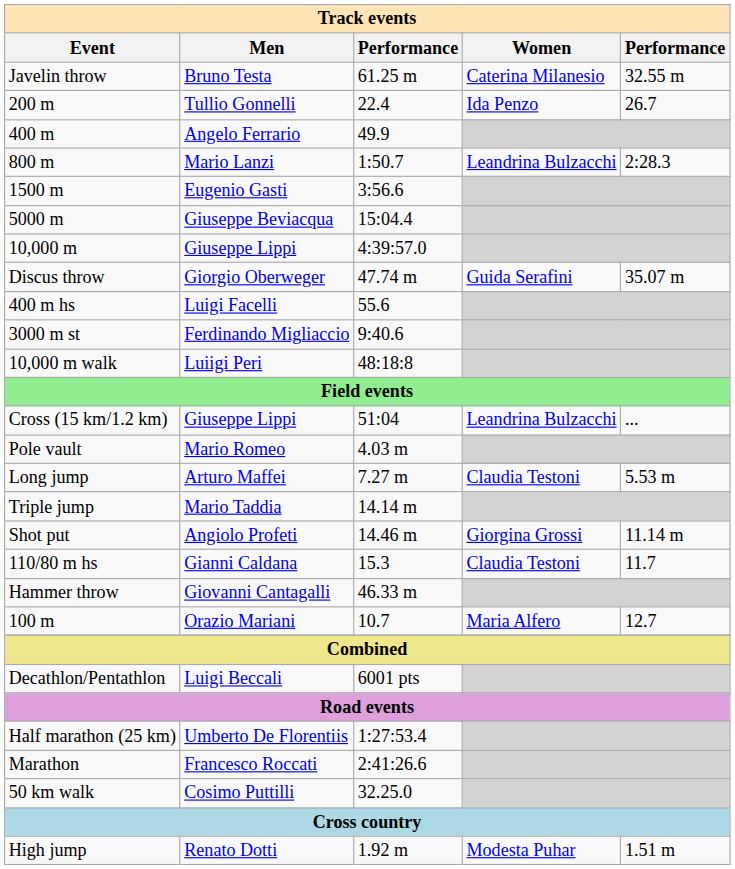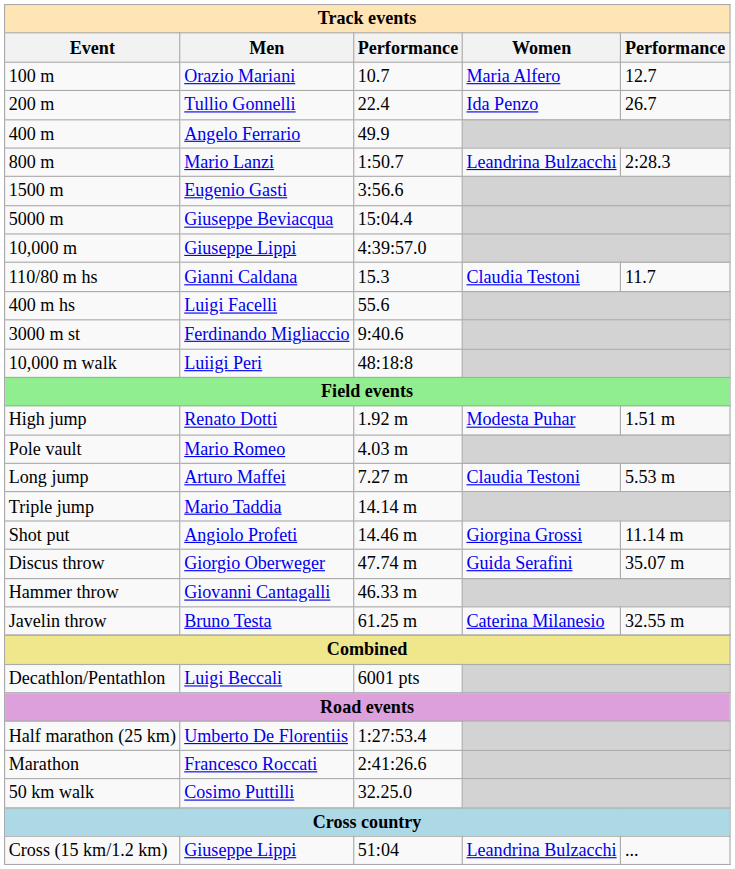 <table class="wikitable" width= style="font-size:100%; text-align:center;">
 <tr bgcolor=moccasin>
 <td align=center colspan=5><strong>Track events</strong></td>
 </tr>
 <tr>
 <th>Event</th>
 <th>Men</th>
 <th>Performance</th>
 <th>Women</th>
 <th>Performance</th>
 </tr>
 <tr>
-<td>Javelin throw</td>
-<td align=left><a href='#'>Bruno Testa</a></td>
-<td>61.25 m</td>
-<td align=left><a href='#'>Caterina Milanesio</a></td>
-<td>32.55 m</td>
+<td>100 m</td>
+<td align=left><a href='#'>Orazio Mariani</a></td>
+<td>10.7</td>
+<td align=left><a href='#'>Maria Alfero</a></td>
+<td>12.7</td>
 </tr>
 <tr>
 <td>200 m</td>
 <td align=left><a href='#'>Tullio Gonnelli</a></td>
 <td>22.4</td>
 <td align=left><a href='#'>Ida Penzo</a></td>
 <td>26.7</td>
 </tr>
 <tr>
 <td>400 m</td>
 <td align=left><a href='#'>Angelo Ferrario</a></td>
 <td>49.9</td>
 <td align=left bgcolor=lightgrey colspan=2></td>
 </tr>
 <tr>
 <td>800 m</td>
 <td align=left><a href='#'>Mario Lanzi</a></td>
 <td>1:50.7</td>
 <td align=left><a href='#'>Leandrina Bulzacchi</a></td>
 <td>2:28.3</td>
 </tr>
 <tr>
 <td>1500 m</td>
 <td align=left><a href='#'>Eugenio Gasti</a></td>
 <td>3:56.6</td>
 <td align=left bgcolor=lightgrey colspan=2></td>
 </tr>
 <tr>
 <td>5000 m</td>
 <td align=left><a href='#'>Giuseppe Beviacqua</a></td>
 <td>15:04.4</td>
 <td align=left bgcolor=lightgrey colspan=2></td>
 </tr>
 <tr>
 <td>10,000 m</td>
 <td align=left><a href='#'>Giuseppe Lippi</a></td>
 <td>4:39:57.0</td>
 <td align=left bgcolor=lightgrey colspan=2></td>
 </tr>
 <tr>
-<td>Discus throw</td>
-<td align=left><a href='#'>Giorgio Oberweger</a></td>
-<td>47.74 m</td>
-<td align=left><a href='#'>Guida Serafini</a></td>
-<td>35.07 m</td>
+<td>110/80 m hs</td>
+<td align=left><a href='#'>Gianni Caldana</a></td>
+<td>15.3</td>
+<td align=left><a href='#'>Claudia Testoni</a></td>
+<td>11.7</td>
 </tr>
 <tr>
 <td>400 m hs</td>
 <td align=left><a href='#'>Luigi Facelli</a></td>
 <td>55.6</td>
 <td align=left bgcolor=lightgrey colspan=2></td>
 </tr>
 <tr>
 <td>3000 m st</td>
 <td align=left><a href='#'>Ferdinando Migliaccio</a></td>
 <td>9:40.6</td>
 <td align=left bgcolor=lightgrey colspan=2></td>
 </tr>
 <tr>
 <td>10,000 m walk</td>
 <td align=left><a href='#'>Luiigi Peri</a></td>
 <td>48:18:8</td>
 <td align=left bgcolor=lightgrey colspan=2></td>
 </tr>
 <tr bgcolor=lightgreen>
 <td align=center colspan=5><strong>Field events</strong></td>
 </tr>
 <tr>
-<td>Cross (15 km/1.2 km)</td>
-<td align=left><a href='#'>Giuseppe Lippi</a></td>
-<td>51:04</td>
-<td align=left><a href='#'>Leandrina Bulzacchi</a></td>
-<td>...</td>
+<td>High jump</td>
+<td align=left><a href='#'>Renato Dotti</a></td>
+<td>1.92 m</td>
+<td align=left><a href='#'>Modesta Puhar</a></td>
+<td>1.51 m</td>
 </tr>
 <tr>
 <td>Pole vault</td>
 <td align=left><a href='#'>Mario Romeo</a></td>
 <td>4.03 m</td>
 <td align=left bgcolor=lightgrey colspan=2></td>
 </tr>
 <tr>
 <td>Long jump</td>
 <td align=left><a href='#'>Arturo Maffei</a></td>
 <td>7.27 m</td>
 <td align=left><a href='#'>Claudia Testoni</a></td>
 <td>5.53 m</td>
 </tr>
 <tr>
 <td>Triple jump</td>
 <td align=left><a href='#'>Mario Taddia</a></td>
 <td>14.14 m</td>
 <td align=left bgcolor=lightgrey colspan=2></td>
 </tr>
 <tr>
 <td>Shot put</td>
 <td align=left><a href='#'>Angiolo Profeti</a></td>
 <td>14.46 m</td>
 <td align=left><a href='#'>Giorgina Grossi</a></td>
 <td>11.14 m</td>
 </tr>
 <tr>
-<td>110/80 m hs</td>
-<td align=left><a href='#'>Gianni Caldana</a></td>
-<td>15.3</td>
-<td align=left><a href='#'>Claudia Testoni</a></td>
-<td>11.7</td>
+<td>Discus throw</td>
+<td align=left><a href='#'>Giorgio Oberweger</a></td>
+<td>47.74 m</td>
+<td align=left><a href='#'>Guida Serafini</a></td>
+<td>35.07 m</td>
 </tr>
 <tr>
 <td>Hammer throw</td>
 <td align=left><a href='#'>Giovanni Cantagalli</a></td>
 <td>46.33 m</td>
 <td align=left bgcolor=lightgrey colspan=2></td>
 </tr>
 <tr>
-<td>100 m</td>
-<td align=left><a href='#'>Orazio Mariani</a></td>
-<td>10.7</td>
-<td align=left><a href='#'>Maria Alfero</a></td>
-<td>12.7</td>
+<td>Javelin throw</td>
+<td align=left><a href='#'>Bruno Testa</a></td>
+<td>61.25 m</td>
+<td align=left><a href='#'>Caterina Milanesio</a></td>
+<td>32.55 m</td>
 </tr>
 <tr>
 </tr>
 <tr bgcolor=khaki>
 <td align=center colspan=5><strong>Combined</strong></td>
 </tr>
 <tr>
 <td>Decathlon/Pentathlon</td>
 <td align=left><a href='#'>Luigi Beccali</a></td>
 <td>6001 pts</td>
 <td align=left bgcolor=lightgrey colspan=2></td>
 </tr>
 <tr bgcolor=plum>
 <td align=center colspan=5><strong>Road events</strong></td>
 </tr>
 <tr>
 <td>Half marathon (25 km)</td>
 <td align=left><a href='#'>Umberto De Florentiis</a></td>
 <td>1:27:53.4</td>
 <td align=left bgcolor=lightgrey colspan=2></td>
 </tr>
 <tr>
 <td>Marathon</td>
 <td align=left><a href='#'>Francesco Roccati</a></td>
 <td>2:41:26.6</td>
 <td align=left bgcolor=lightgrey colspan=2></td>
 </tr>
 <tr>
 <td>50 km walk</td>
 <td align=left><a href='#'>Cosimo Puttilli</a></td>
 <td>32.25.0</td>
 <td align=left bgcolor=lightgrey colspan=2></td>
 </tr>
 <tr bgcolor=lightblue>
 <td align=center colspan=5><strong>Cross country</strong></td>
 </tr>
 <tr>
-<td>High jump</td>
-<td align=left><a href='#'>Renato Dotti</a></td>
-<td>1.92 m</td>
-<td align=left><a href='#'>Modesta Puhar</a></td>
-<td>1.51 m</td>
+<td>Cross (15 km/1.2 km)</td>
+<td align=left><a href='#'>Giuseppe Lippi</a></td>
+<td>51:04</td>
+<td align=left><a href='#'>Leandrina Bulzacchi</a></td>
+<td>...</td>
 </tr>
 </table>
